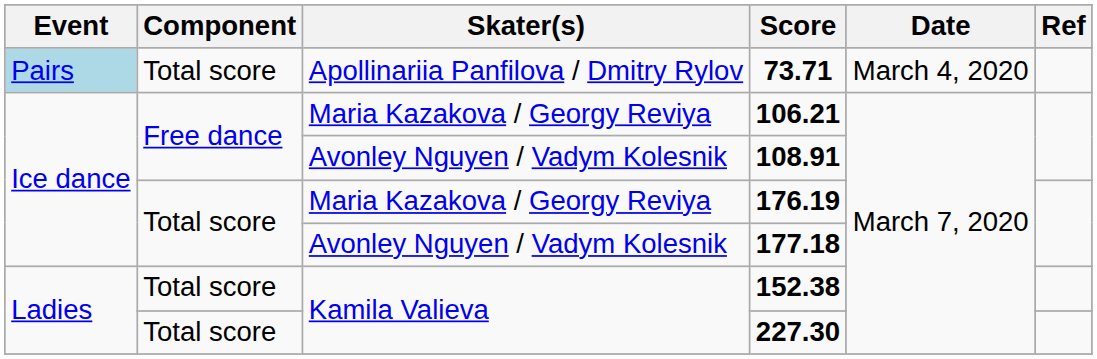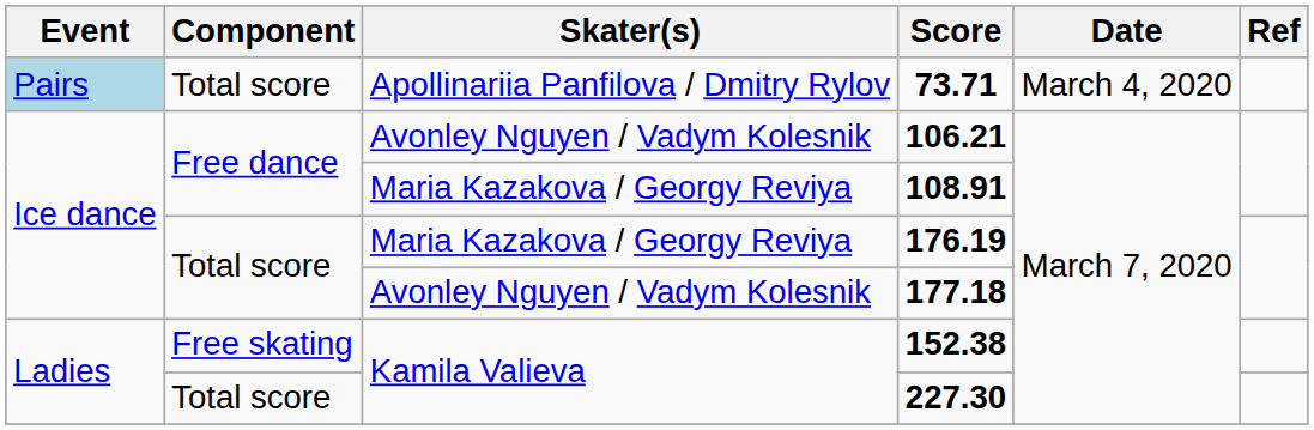 <table class="wikitable sortable">
 <tr>
 <th>Event</th>
 <th>Component</th>
 <th>Skater(s)</th>
 <th>Score</th>
 <th>Date</th>
 <th>Ref</th>
 </tr>
 <tr>
 <td style="background: lightblue;"><a href='#'>Pairs</a></td>
 <td>Total score</td>
 <td> <a href='#'>Apollinariia Panfilova</a> / <a href='#'>Dmitry Rylov</a></td>
 <td style="text-align:center;"><strong>73.71</strong></td>
 <td>March 4, 2020</td>
 <td></td>
 </tr>
 <tr>
 <td rowspan=4><a href='#'>Ice dance</a></td>
 <td rowspan=2><a href='#'>Free dance</a></td>
-<td> <a href='#'>Maria Kazakova</a> / <a href='#'>Georgy Reviya</a></td>
+<td> <a href='#'>Avonley Nguyen</a> / <a href='#'>Vadym Kolesnik</a></td>
 <td style="text-align:center;"><strong>106.21</strong></td>
 <td rowspan=6>March 7, 2020</td>
 <td rowspan=2></td>
 </tr>
 <tr>
-<td> <a href='#'>Avonley Nguyen</a> / <a href='#'>Vadym Kolesnik</a></td>
+<td> <a href='#'>Maria Kazakova</a> / <a href='#'>Georgy Reviya</a></td>
 <td style="text-align:center;"><strong>108.91</strong></td>
 </tr>
 <tr>
 <td rowspan=2>Total score</td>
 <td> <a href='#'>Maria Kazakova</a> / <a href='#'>Georgy Reviya</a></td>
 <td style="text-align:center;"><strong>176.19</strong></td>
 <td rowspan=2></td>
 </tr>
 <tr>
 <td> <a href='#'>Avonley Nguyen</a> / <a href='#'>Vadym Kolesnik</a></td>
 <td style="text-align:center;"><strong>177.18</strong></td>
 </tr>
 <tr>
 <td rowspan=2><a href='#'>Ladies</a></td>
-<td>Total score</td>
+<td><a href='#'>Free skating</a></td>
 <td rowspan=2> <a href='#'>Kamila Valieva</a></td>
 <td style="text-align:center;"><strong>152.38</strong></td>
 <td></td>
 </tr>
 <tr>
 <td>Total score</td>
 <td style="text-align:center;"><strong>227.30</strong></td>
 <td></td>
 </tr>
 </table>
